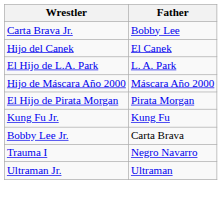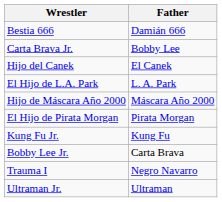 <table class="wikitable sortable">
 <tr>
 <th>Wrestler</th>
 <th>Father</th>
+</tr>
+<tr>
+<td><a href='#'>Bestia 666</a></td>
+<td><a href='#'>Damián 666</a></td>
 </tr>
 <tr>
 <td><a href='#'>Carta Brava Jr.</a></td>
 <td><a href='#'>Bobby Lee</a></td>
 </tr>
 <tr>
 <td><a href='#'>Hijo del Canek</a></td>
 <td><a href='#'>El Canek</a></td>
 </tr>
 <tr>
 <td><a href='#'>El Hijo de L.A. Park</a></td>
 <td><a href='#'>L. A. Park</a></td>
 </tr>
 <tr>
 <td><a href='#'>Hijo de Máscara Año 2000</a></td>
 <td><a href='#'>Máscara Año 2000</a></td>
 </tr>
 <tr>
 <td><a href='#'>El Hijo de Pirata Morgan</a></td>
 <td><a href='#'>Pirata Morgan</a></td>
 </tr>
 <tr>
 <td><a href='#'>Kung Fu Jr.</a></td>
 <td><a href='#'>Kung Fu</a></td>
 </tr>
 <tr>
 <td><a href='#'>Bobby Lee Jr.</a></td>
 <td>Carta Brava</td>
 </tr>
 <tr>
 <td><a href='#'>Trauma I</a></td>
 <td><a href='#'>Negro Navarro</a></td>
 </tr>
 <tr>
 <td><a href='#'>Ultraman Jr.</a></td>
 <td><a href='#'>Ultraman</a></td>
 </tr>
 </table>
